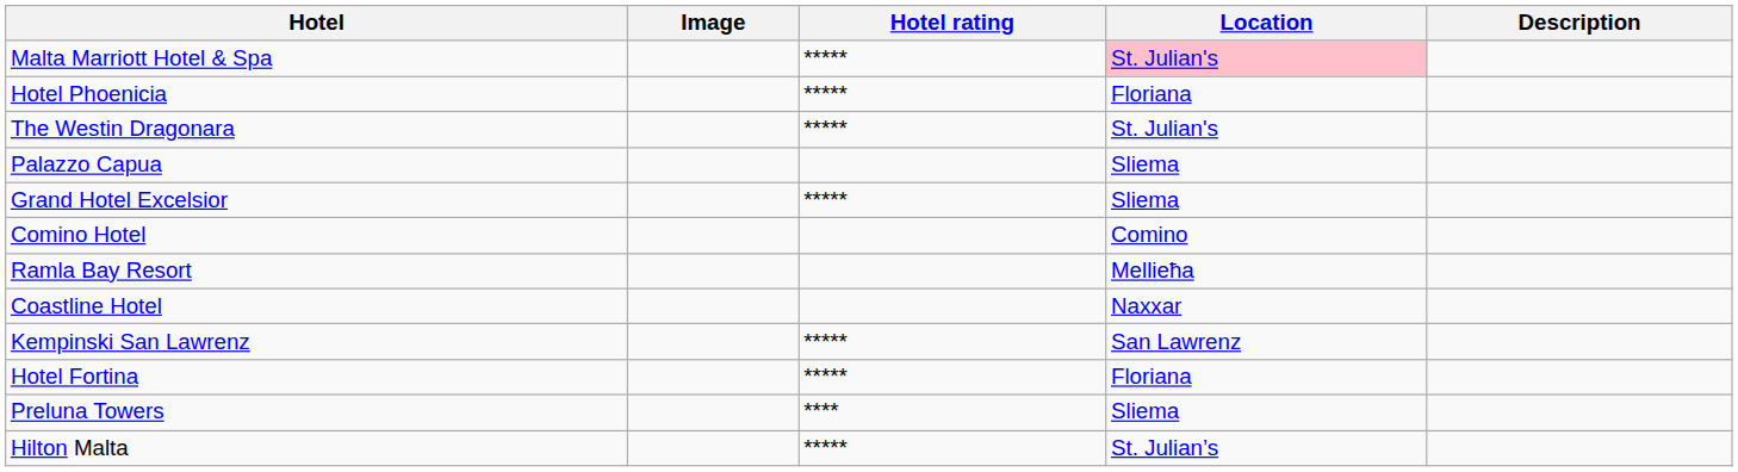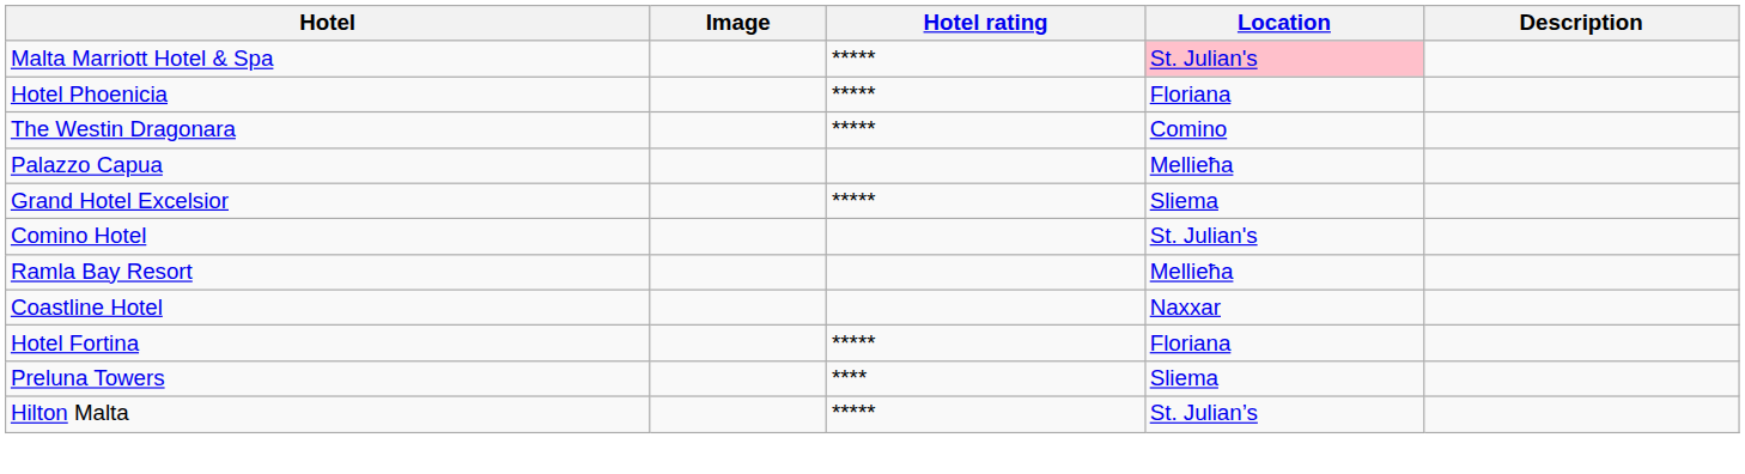 <table class="wikitable sortable" style="width:98%">
 <tr>
 <th><strong>Hotel</strong></th>
 <th class="unsortable"><strong>Image</strong></th>
 <th><strong><a href='#'>Hotel rating</a></strong></th>
 <th><strong><a href='#'>Location</a></strong></th>
 <th class="unsortable"><strong>Description</strong></th>
 </tr>
 <tr>
 <td><a href='#'>Malta Marriott Hotel & Spa</a></td>
 <td></td>
 <td>*****</td>
 <td style="background: pink;"><a href='#'>St. Julian's</a></td>
 <td></td>
 </tr>
 <tr>
 <td><a href='#'>Hotel Phoenicia</a></td>
 <td></td>
 <td>*****</td>
 <td><a href='#'>Floriana</a></td>
 <td></td>
 </tr>
 <tr>
 <td><a href='#'>The Westin Dragonara</a></td>
 <td></td>
 <td>*****</td>
-<td><a href='#'>St. Julian's</a></td>
+<td><a href='#'>Comino</a></td>
 <td></td>
 </tr>
 <tr>
 <td><a href='#'>Palazzo Capua</a></td>
 <td></td>
 <td></td>
-<td><a href='#'>Sliema</a></td>
+<td><a href='#'>Mellieħa</a></td>
 <td></td>
 </tr>
 <tr>
 <td><a href='#'>Grand Hotel Excelsior</a></td>
 <td></td>
 <td>*****</td>
 <td><a href='#'>Sliema</a></td>
 <td></td>
 </tr>
 <tr>
 <td><a href='#'>Comino Hotel</a></td>
 <td></td>
 <td></td>
-<td><a href='#'>Comino</a></td>
+<td><a href='#'>St. Julian's</a></td>
 <td></td>
 </tr>
 <tr>
 <td><a href='#'>Ramla Bay Resort</a></td>
 <td></td>
 <td></td>
 <td><a href='#'>Mellieħa</a></td>
 <td></td>
 </tr>
 <tr>
 <td><a href='#'>Coastline Hotel</a></td>
 <td></td>
 <td></td>
 <td><a href='#'>Naxxar</a></td>
-<td></td>
-</tr>
-<tr>
-<td><a href='#'>Kempinski San Lawrenz</a></td>
-<td></td>
-<td>*****</td>
-<td><a href='#'>San Lawrenz</a></td>
 <td></td>
 </tr>
 <tr>
 <td><a href='#'>Hotel Fortina</a></td>
 <td></td>
 <td>*****</td>
 <td><a href='#'>Floriana</a></td>
 <td></td>
 </tr>
 <tr>
 <td><a href='#'>Preluna Towers</a></td>
 <td></td>
 <td>****</td>
 <td><a href='#'>Sliema</a></td>
 <td></td>
 </tr>
 <tr>
 <td><a href='#'>Hilton</a> Malta</td>
 <td></td>
 <td>*****</td>
 <td><a href='#'>St. Julian’s</a></td>
 <td></td>
 </tr>
 </table>
